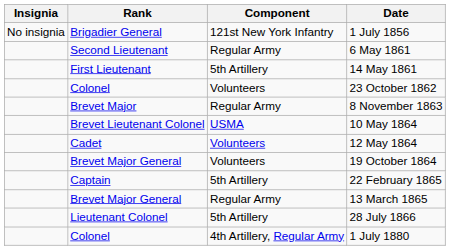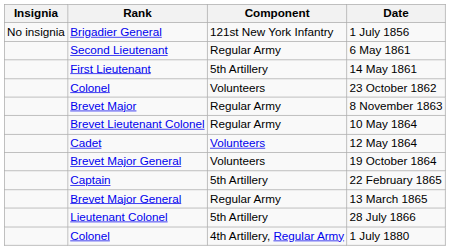 <table class="wikitable">
 <tr>
 <th>Insignia</th>
 <th>Rank</th>
 <th>Component</th>
 <th>Date</th>
 </tr>
 <tr>
 <td>No insignia</td>
 <td><a href='#'>Brigadier General</a></td>
 <td>121st New York Infantry</td>
 <td>1 July 1856</td>
 </tr>
 <tr>
 <td></td>
 <td><a href='#'>Second Lieutenant</a></td>
 <td>Regular Army</td>
 <td>6 May 1861</td>
 </tr>
 <tr>
 <td></td>
 <td><a href='#'>First Lieutenant</a></td>
 <td>5th Artillery</td>
 <td>14 May 1861</td>
 </tr>
 <tr>
 <td></td>
 <td><a href='#'>Colonel</a></td>
 <td>Volunteers</td>
 <td>23 October 1862</td>
 </tr>
 <tr>
 <td></td>
 <td><a href='#'>Brevet Major</a></td>
 <td>Regular Army</td>
 <td>8 November 1863</td>
 </tr>
 <tr>
 <td></td>
 <td><a href='#'>Brevet Lieutenant Colonel</a></td>
-<td><a href='#'>USMA</a></td>
+<td>Regular Army</td>
 <td>10 May 1864</td>
 </tr>
 <tr>
 <td></td>
 <td><a href='#'>Cadet</a></td>
 <td><a href='#'>Volunteers</a></td>
 <td>12 May 1864</td>
 </tr>
 <tr>
 <td></td>
 <td><a href='#'>Brevet Major General</a></td>
 <td>Volunteers</td>
 <td>19 October 1864</td>
 </tr>
 <tr>
 <td></td>
 <td><a href='#'>Captain</a></td>
 <td>5th Artillery</td>
 <td>22 February 1865</td>
 </tr>
 <tr>
 <td></td>
 <td><a href='#'>Brevet Major General</a></td>
 <td>Regular Army</td>
 <td>13 March 1865</td>
 </tr>
 <tr>
 <td></td>
 <td><a href='#'>Lieutenant Colonel</a></td>
 <td>5th Artillery</td>
 <td>28 July 1866</td>
 </tr>
 <tr>
 <td></td>
 <td><a href='#'>Colonel</a></td>
 <td>4th Artillery, <a href='#'>Regular Army</a></td>
 <td>1 July 1880</td>
 </tr>
 </table>
